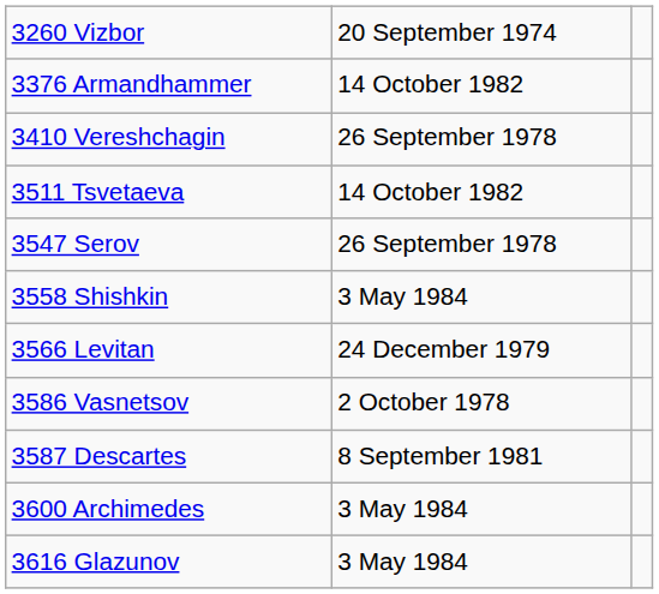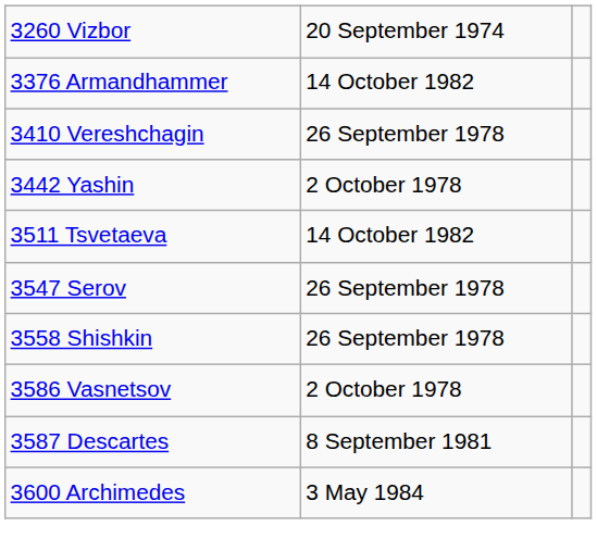 <table class="wikitable" style="font-size: 89%; float: left; width: 26em; margin-right: 1em; line-height: 1.65em; !important; height: 324px;">
 <tr>
 <td><a href='#'>3260 Vizbor</a></td>
 <td>20 September 1974</td>
 <td></td>
 </tr>
 <tr>
 <td><a href='#'>3376 Armandhammer</a></td>
 <td>14 October 1982</td>
 <td></td>
 </tr>
 <tr>
 <td><a href='#'>3410 Vereshchagin</a></td>
 <td>26 September 1978</td>
 <td></td>
 </tr>
 <tr>
+<td><a href='#'>3442 Yashin</a></td>
+<td>2 October 1978</td>
+<td></td>
+</tr>
+<tr>
 <td><a href='#'>3511 Tsvetaeva</a></td>
 <td>14 October 1982</td>
 <td> </td>
 </tr>
 <tr>
 <td><a href='#'>3547 Serov</a></td>
 <td>26 September 1978</td>
 <td></td>
 </tr>
 <tr>
 <td><a href='#'>3558 Shishkin</a></td>
-<td>3 May 1984</td>
-<td></td>
-</tr>
-<tr>
-<td><a href='#'>3566 Levitan</a></td>
-<td>24 December 1979</td>
+<td>26 September 1978</td>
 <td></td>
 </tr>
 <tr>
 <td><a href='#'>3586 Vasnetsov</a></td>
 <td>2 October 1978</td>
 <td></td>
 </tr>
 <tr>
 <td><a href='#'>3587 Descartes</a></td>
 <td>8 September 1981</td>
 <td></td>
 </tr>
 <tr>
 <td><a href='#'>3600 Archimedes</a></td>
 <td>3 May 1984</td>
 <td></td>
 </tr>
-<tr>
-<td><a href='#'>3616 Glazunov</a></td>
-<td>3 May 1984</td>
-<td></td>
-</tr>
 </table>
